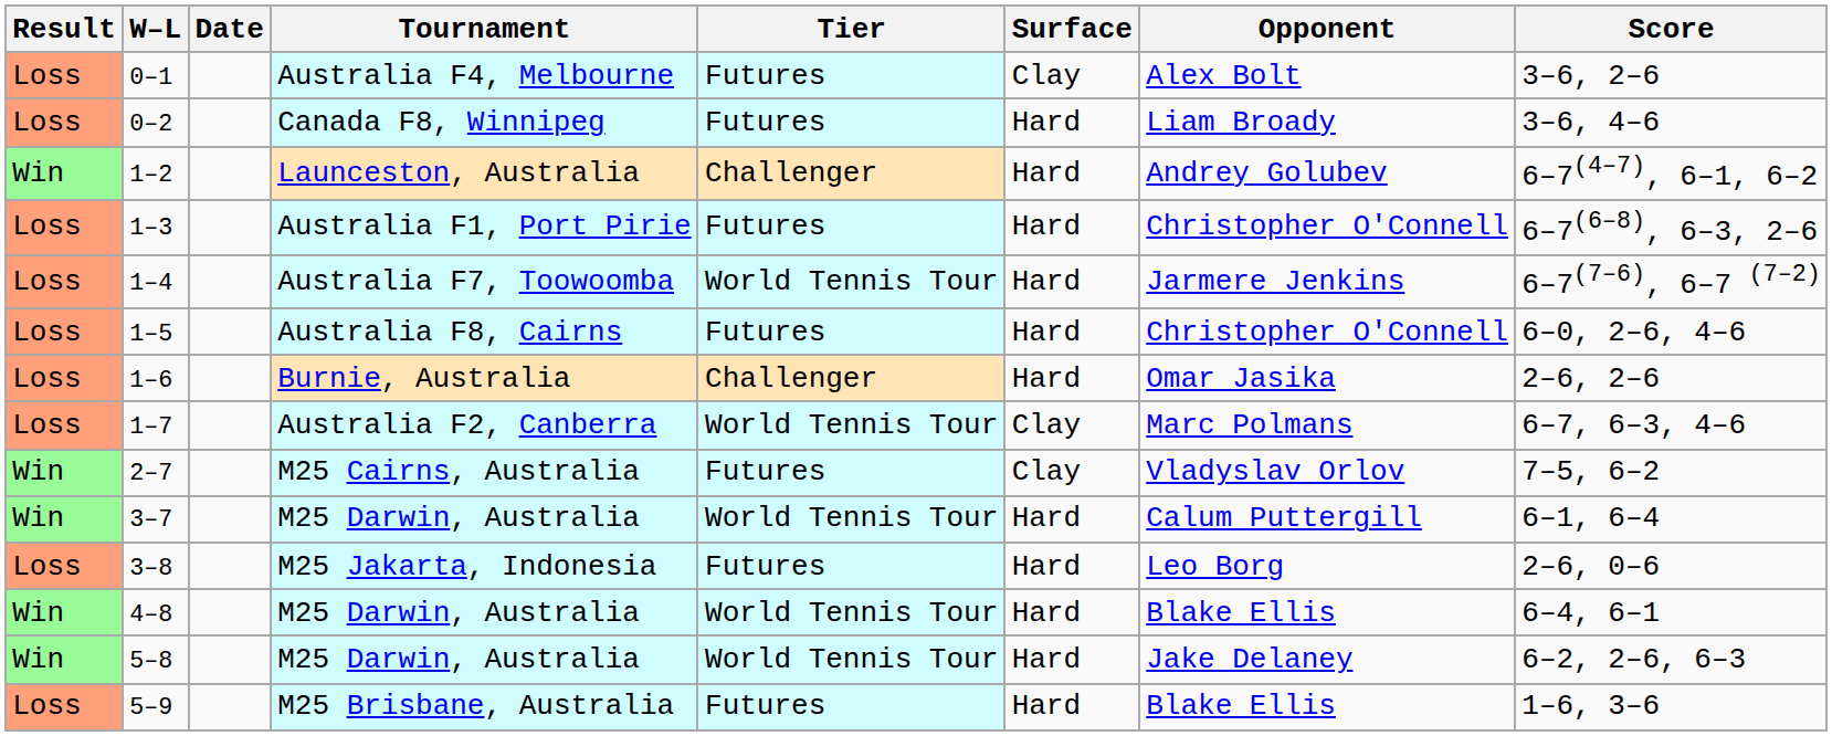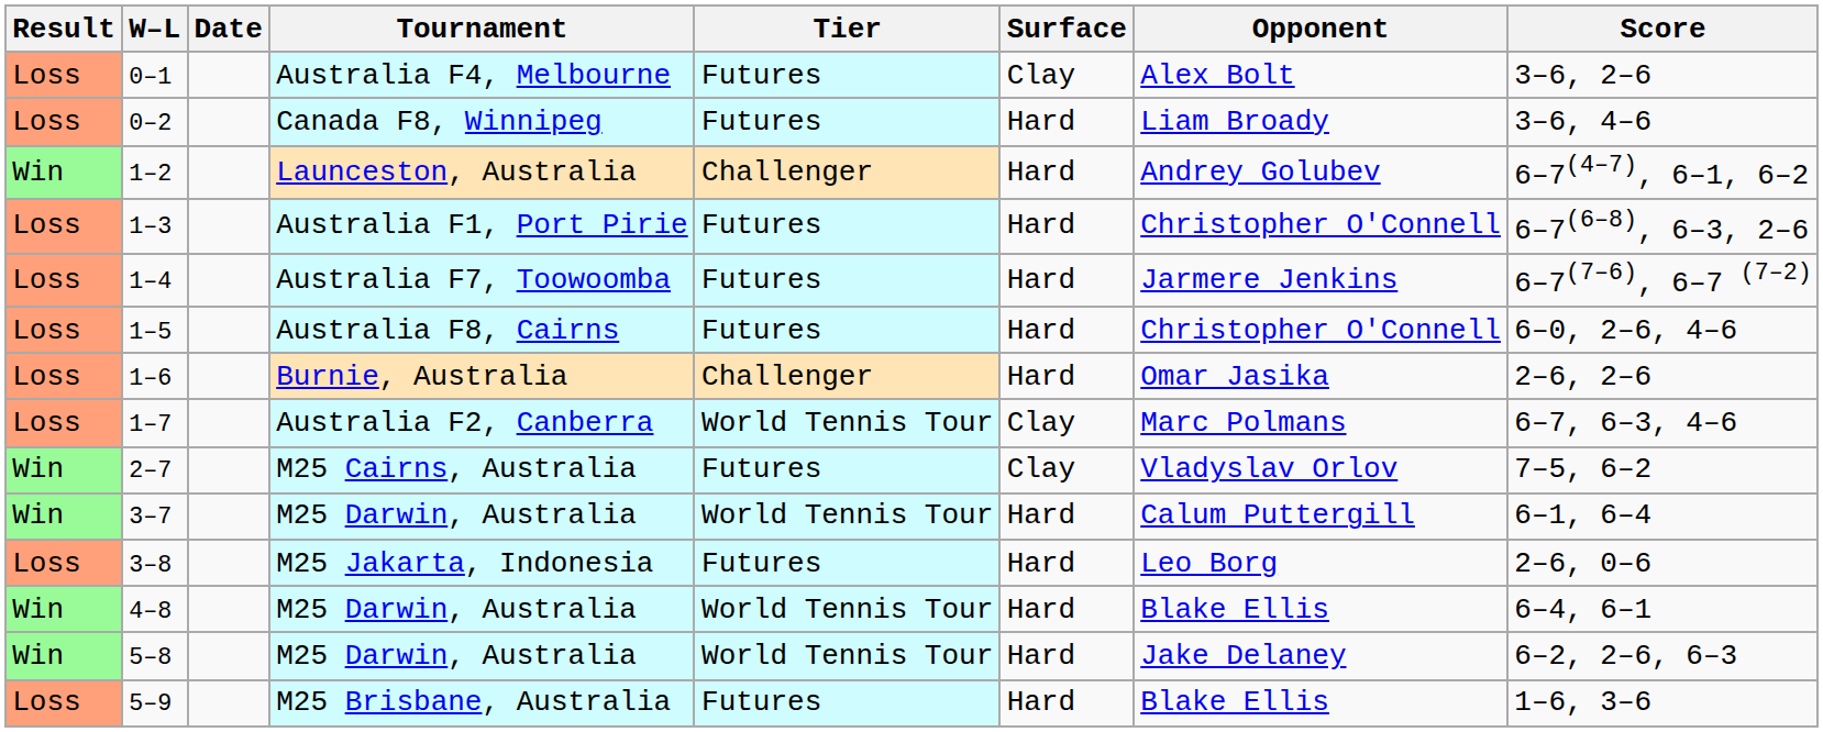 <table class="sortable wikitable">
 <tr>
 <th>Result</th>
 <th class="unsortable">W–L</th>
 <th>Date</th>
 <th>Tournament</th>
 <th>Tier</th>
 <th>Surface</th>
 <th>Opponent</th>
 <th class="unsortable">Score</th>
 </tr>
 <tr>
 <td bgcolor=FFA07A>Loss</td>
 <td><small>0–1</small></td>
 <td></td>
 <td style="background:#cffcff;">Australia F4, <a href='#'>Melbourne</a></td>
 <td style="background:#cffcff;">Futures</td>
 <td>Clay</td>
 <td> <a href='#'>Alex Bolt</a></td>
 <td>3–6, 2–6</td>
 </tr>
 <tr>
 <td bgcolor=FFA07A>Loss</td>
 <td><small>0–2</small></td>
 <td></td>
 <td style="background:#cffcff;">Canada F8, <a href='#'>Winnipeg</a></td>
 <td style="background:#cffcff;">Futures</td>
 <td>Hard</td>
 <td> <a href='#'>Liam Broady</a></td>
 <td>3–6, 4–6</td>
 </tr>
 <tr>
 <td bgcolor=98FB98>Win</td>
 <td><small>1–2</small></td>
 <td></td>
 <td style="background:moccasin;"><a href='#'>Launceston</a>, Australia</td>
 <td style="background:moccasin;">Challenger</td>
 <td>Hard</td>
 <td> <a href='#'>Andrey Golubev</a></td>
 <td>6–7<sup>(4–7)</sup>, 6–1, 6–2</td>
 </tr>
 <tr>
 <td bgcolor=FFA07A>Loss</td>
 <td><small>1–3</small></td>
 <td></td>
 <td style="background:#cffcff;">Australia F1, <a href='#'>Port Pirie</a></td>
 <td style="background:#cffcff;">Futures</td>
 <td>Hard</td>
 <td> <a href='#'>Christopher O'Connell</a></td>
 <td>6–7<sup>(6–8)</sup>, 6–3, 2–6</td>
 </tr>
 <tr>
 <td bgcolor=FFA07A>Loss</td>
 <td><small>1–4</small></td>
 <td></td>
 <td style="background:#cffcff;">Australia F7, <a href='#'>Toowoomba</a></td>
-<td style="background:#cffcff;">World Tennis Tour</td>
+<td style="background:#cffcff;">Futures</td>
 <td>Hard</td>
 <td> <a href='#'>Jarmere Jenkins</a></td>
 <td>6–7<sup>(7–6)</sup>, 6–7 <sup>(7–2)</sup></td>
 </tr>
 <tr>
 <td bgcolor=FFA07A>Loss</td>
 <td><small>1–5</small></td>
 <td></td>
 <td style="background:#cffcff;">Australia F8, <a href='#'>Cairns</a></td>
 <td style="background:#cffcff;">Futures</td>
 <td>Hard</td>
 <td> <a href='#'>Christopher O'Connell</a></td>
 <td>6–0, 2–6, 4–6</td>
 </tr>
 <tr>
 <td bgcolor=FFA07A>Loss</td>
 <td><small>1–6</small></td>
 <td></td>
 <td style="background:moccasin;"><a href='#'>Burnie</a>, Australia</td>
 <td style="background:moccasin;">Challenger</td>
 <td>Hard</td>
 <td> <a href='#'>Omar Jasika</a></td>
 <td>2–6, 2–6</td>
 </tr>
 <tr>
 <td bgcolor=FFA07A>Loss</td>
 <td><small>1–7</small></td>
 <td></td>
 <td style="background:#cffcff;">Australia F2, <a href='#'>Canberra</a></td>
 <td style="background:#cffcff;">World Tennis Tour</td>
 <td>Clay</td>
 <td> <a href='#'>Marc Polmans</a></td>
 <td>6–7, 6–3, 4–6</td>
 </tr>
 <tr>
 <td bgcolor=98FB98>Win</td>
 <td><small>2–7</small></td>
 <td></td>
 <td style="background:#cffcff;">M25 <a href='#'>Cairns</a>, Australia</td>
 <td style="background:#cffcff;">Futures</td>
 <td>Clay</td>
 <td> <a href='#'>Vladyslav Orlov</a></td>
 <td>7–5, 6–2</td>
 </tr>
 <tr>
 <td bgcolor=98FB98>Win</td>
 <td><small>3–7</small></td>
 <td></td>
 <td style="background:#cffcff;">M25 <a href='#'>Darwin</a>, Australia</td>
 <td style="background:#cffcff;">World Tennis Tour</td>
 <td>Hard</td>
 <td> <a href='#'>Calum Puttergill</a></td>
 <td>6–1, 6–4</td>
 </tr>
 <tr>
 <td bgcolor=FFA07A>Loss</td>
 <td><small>3–8</small></td>
 <td></td>
 <td style="background:#cffcff;">M25 <a href='#'>Jakarta</a>, Indonesia</td>
 <td style="background:#cffcff;">Futures</td>
 <td>Hard</td>
 <td> <a href='#'>Leo Borg</a></td>
 <td>2–6, 0–6</td>
 </tr>
 <tr>
 <td bgcolor=98FB98>Win</td>
 <td><small>4–8</small></td>
 <td></td>
 <td style="background:#cffcff;">M25 <a href='#'>Darwin</a>, Australia</td>
 <td style="background:#cffcff;">World Tennis Tour</td>
 <td>Hard</td>
 <td> <a href='#'>Blake Ellis</a></td>
 <td>6–4, 6–1</td>
 </tr>
 <tr>
 <td bgcolor=98FB98>Win</td>
 <td><small>5–8</small></td>
 <td></td>
 <td style="background:#cffcff;">M25 <a href='#'>Darwin</a>, Australia</td>
 <td style="background:#cffcff;">World Tennis Tour</td>
 <td>Hard</td>
 <td> <a href='#'>Jake Delaney</a></td>
 <td>6–2, 2–6, 6–3</td>
 </tr>
 <tr>
 <td bgcolor=FFA07A>Loss</td>
 <td><small>5–9</small></td>
 <td></td>
 <td style="background:#cffcff;">M25 <a href='#'>Brisbane</a>, Australia</td>
 <td style="background:#cffcff;">Futures</td>
 <td>Hard</td>
 <td> <a href='#'>Blake Ellis</a></td>
 <td>1–6, 3–6</td>
 </tr>
 </table>
